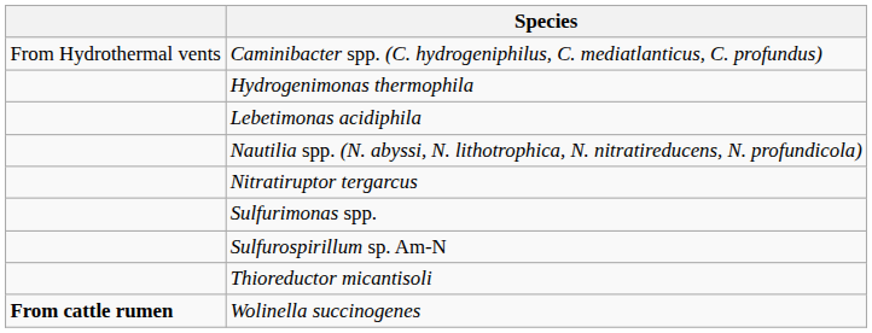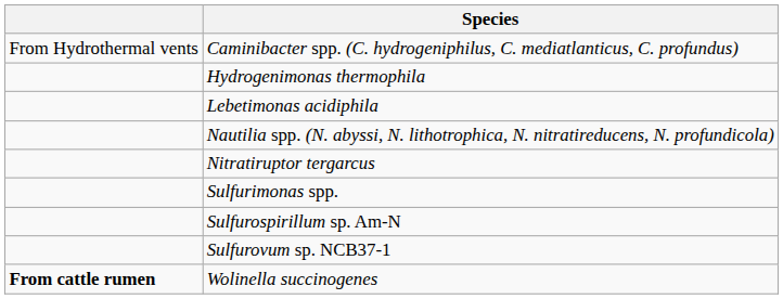 <table class="wikitable">
 <tr>
 <th></th>
 <th>Species</th>
 </tr>
 <tr>
 <td>From Hydrothermal vents</td>
 <td><em>Caminibacter</em> spp. <em>(C. hydrogeniphilus, C. mediatlanticus, C. profundus)</em></td>
 </tr>
 <tr>
 <td></td>
 <td><em>Hydrogenimonas thermophila</em></td>
 </tr>
 <tr>
 <td></td>
 <td><em>Lebetimonas acidiphila</em></td>
 </tr>
 <tr>
 <td></td>
 <td><em>Nautilia</em> spp. <em>(N. abyssi, N. lithotrophica, N. nitratireducens, N. profundicola)</em></td>
 </tr>
 <tr>
 <td></td>
 <td><em>Nitratiruptor tergarcus</em></td>
 </tr>
 <tr>
 <td></td>
 <td><em>Sulfurimonas</em> spp.</td>
 </tr>
 <tr>
 <td></td>
 <td><em>Sulfurospirillum</em> sp. Am-N</td>
 </tr>
 <tr>
 <td></td>
-<td><em>Thioreductor micantisoli</em></td>
+<td><em>Sulfurovum</em> sp. NCB37-1</td>
 </tr>
 <tr>
 <td><strong>From cattle rumen</strong></td>
 <td><em>Wolinella succinogenes</em></td>
 </tr>
 </table>
